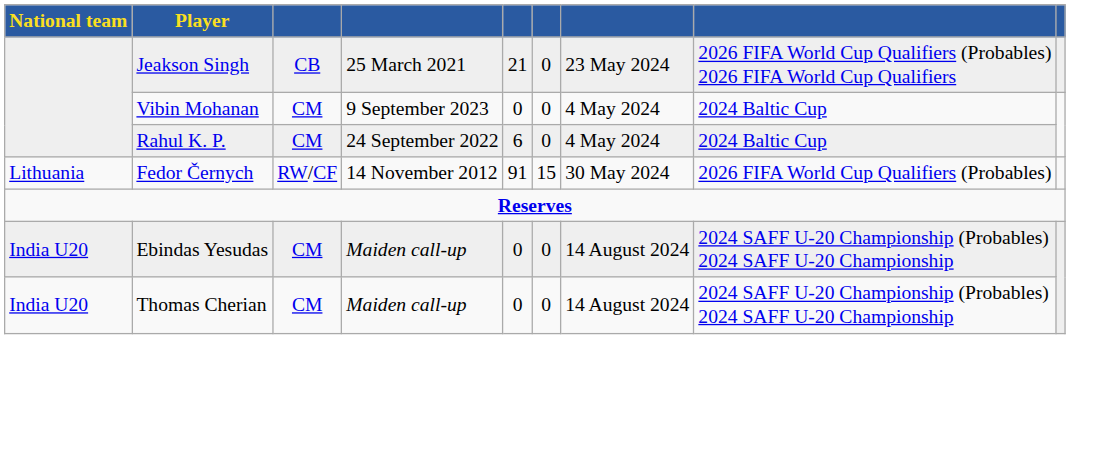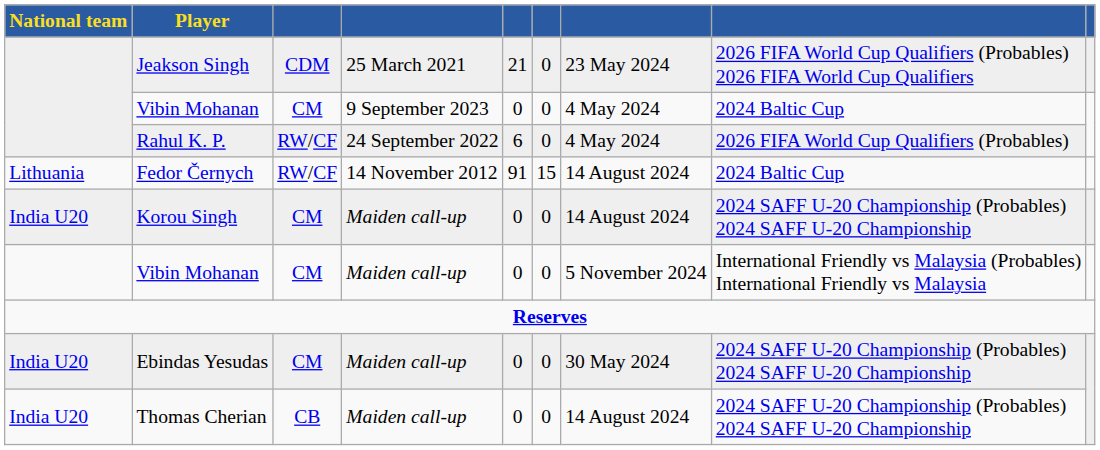 <table class="wikitable sortable" style="text-align:center; font-size:95%;">
 <tr>
 <th style="background:#2A5AA1; color:#FADF20; text-align:center;">National team</th>
 <th style="background:#2A5AA1; color:#FADF20; text-align:center;">Player</th>
 <th style="background:#2A5AA1; color:#FADF20; text-align:center;"></th>
 <th style="background:#2A5AA1; color:#FADF20; text-align:center;"></th>
 <th style="background:#2A5AA1; color:#FADF20; text-align:center;"></th>
 <th style="background:#2A5AA1; color:#FADF20; text-align:center;"></th>
 <th style="background:#2A5AA1; color:#FADF20; text-align:center;"></th>
 <th style="background:#2A5AA1; color:#FADF20; text-align:center;"></th>
 <th style="background:#2A5AA1; color:#FADF20; text-align:center;"></th>
 </tr>
 <tr bgcolor="#EFEFEF">
 <td rowspan="3" style="text-align:left;"></td>
 <td style="text-align:left;"> <a href='#'>Jeakson Singh</a></td>
-<td><a href='#'>CB</a></td>
+<td><a href='#'>CDM</a></td>
 <td style="text-align:left;">25 March 2021</td>
 <td>21</td>
 <td>0</td>
 <td style="text-align:left;">23 May 2024</td>
 <td style="text-align:left;"><a href='#'>2026 FIFA World Cup Qualifiers</a> (Probables)<br><a href='#'>2026 FIFA World Cup Qualifiers</a></td>
 <td></td>
 </tr>
 <tr>
 <td style="text-align:left;"> <a href='#'>Vibin Mohanan</a></td>
 <td><a href='#'>CM</a></td>
 <td style="text-align:left;">9 September 2023</td>
 <td>0</td>
 <td>0</td>
 <td style="text-align:left;">4 May 2024</td>
 <td style="text-align:left;"><a href='#'>2024 Baltic Cup</a></td>
 <td rowspan="2"></td>
 </tr>
 <tr bgcolor="#EFEFEF">
 <td style="text-align:left;"> <a href='#'>Rahul K. P.</a></td>
-<td><a href='#'>CM</a></td>
+<td><a href='#'>RW</a>/<a href='#'>CF</a></td>
 <td style="text-align:left;">24 September 2022</td>
 <td>6</td>
 <td>0</td>
 <td style="text-align:left;">4 May 2024</td>
-<td style="text-align:left;"><a href='#'>2024 Baltic Cup</a></td>
+<td style="text-align:left;"><a href='#'>2026 FIFA World Cup Qualifiers</a> (Probables)</td>
 </tr>
 <tr>
 <td style="text-align:left;"> <a href='#'>Lithuania</a></td>
 <td style="text-align:left;"> <a href='#'>Fedor Černych</a></td>
 <td><a href='#'>RW</a>/<a href='#'>CF</a></td>
 <td style="text-align:left;">14 November 2012</td>
 <td>91</td>
 <td>15</td>
-<td style="text-align:left;">30 May 2024</td>
-<td style="text-align:left;"><a href='#'>2026 FIFA World Cup Qualifiers</a> (Probables)</td>
+<td style="text-align:left;">14 August 2024</td>
+<td style="text-align:left;"><a href='#'>2024 Baltic Cup</a></td>
+<td></td>
+</tr>
+<tr bgcolor="#EFEFEF">
+<td style="text-align:left;"> <a href='#'>India U20</a></td>
+<td style="text-align:left;"> <a href='#'>Korou Singh</a></td>
+<td><a href='#'>CM</a></td>
+<td style="text-align:left;"><em>Maiden call-up</em></td>
+<td>0</td>
+<td>0</td>
+<td style="text-align:left;">14 August 2024</td>
+<td style="text-align:left;"><a href='#'>2024 SAFF U-20 Championship</a> (Probables)<br><a href='#'>2024 SAFF U-20 Championship</a></td>
+<td></td>
+</tr>
+<tr>
+<td style="text-align:left;"></td>
+<td style="text-align:left;"> <a href='#'>Vibin Mohanan</a></td>
+<td><a href='#'>CM</a></td>
+<td style="text-align:left;"><em>Maiden call-up</em></td>
+<td>0</td>
+<td>0</td>
+<td style="text-align:left;">5 November 2024</td>
+<td style="text-align:left;">International Friendly vs <a href='#'>Malaysia</a> (Probables)<br>International Friendly vs <a href='#'>Malaysia</a></td>
 <td></td>
 </tr>
 <tr>
 <td colspan="9"><a href='#'><strong>Reserves</strong></a></td>
 </tr>
 <tr bgcolor="#EFEFEF">
 <td style="text-align:left;"> <a href='#'>India U20</a></td>
 <td style="text-align:left;"> Ebindas Yesudas</td>
 <td><a href='#'>CM</a></td>
 <td style="text-align:left;"><em>Maiden call-up</em></td>
 <td>0</td>
 <td>0</td>
-<td style="text-align:left;">14 August 2024</td>
+<td style="text-align:left;">30 May 2024</td>
 <td style="text-align:left;"><a href='#'>2024 SAFF U-20 Championship</a> (Probables)<br><a href='#'>2024 SAFF U-20 Championship</a></td>
 <td rowspan="2"></td>
 </tr>
 <tr>
 <td style="text-align:left;"> <a href='#'>India U20</a></td>
 <td style="text-align:left;"> Thomas Cherian</td>
-<td><a href='#'>CM</a></td>
+<td><a href='#'>CB</a></td>
 <td style="text-align:left;"><em>Maiden call-up</em></td>
 <td>0</td>
 <td>0</td>
 <td style="text-align:left;">14 August 2024</td>
 <td style="text-align:left;"><a href='#'>2024 SAFF U-20 Championship</a> (Probables)<br><a href='#'>2024 SAFF U-20 Championship</a></td>
 </tr>
 </table>
